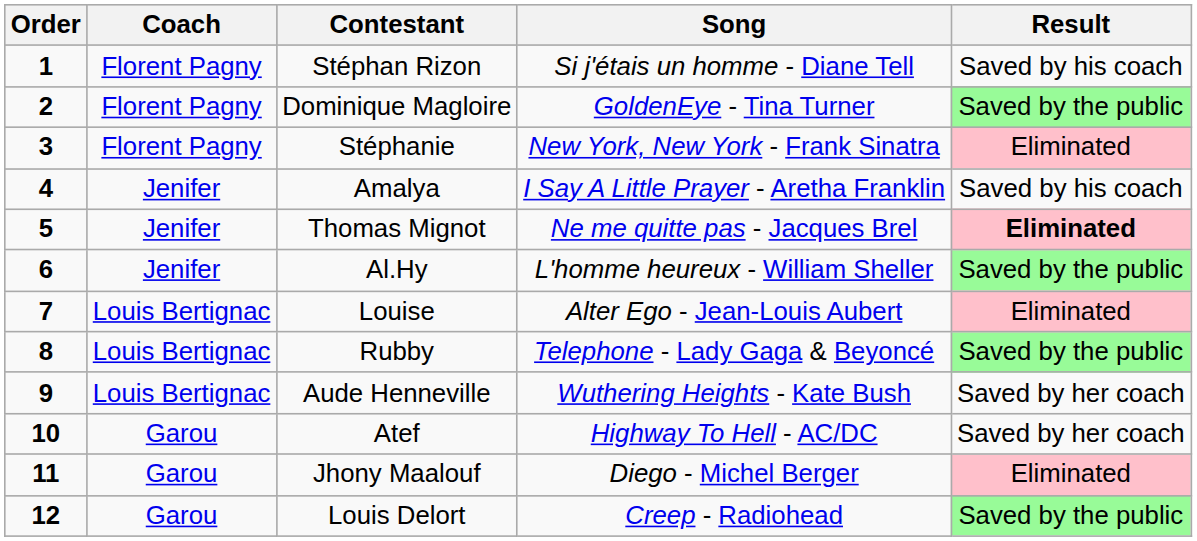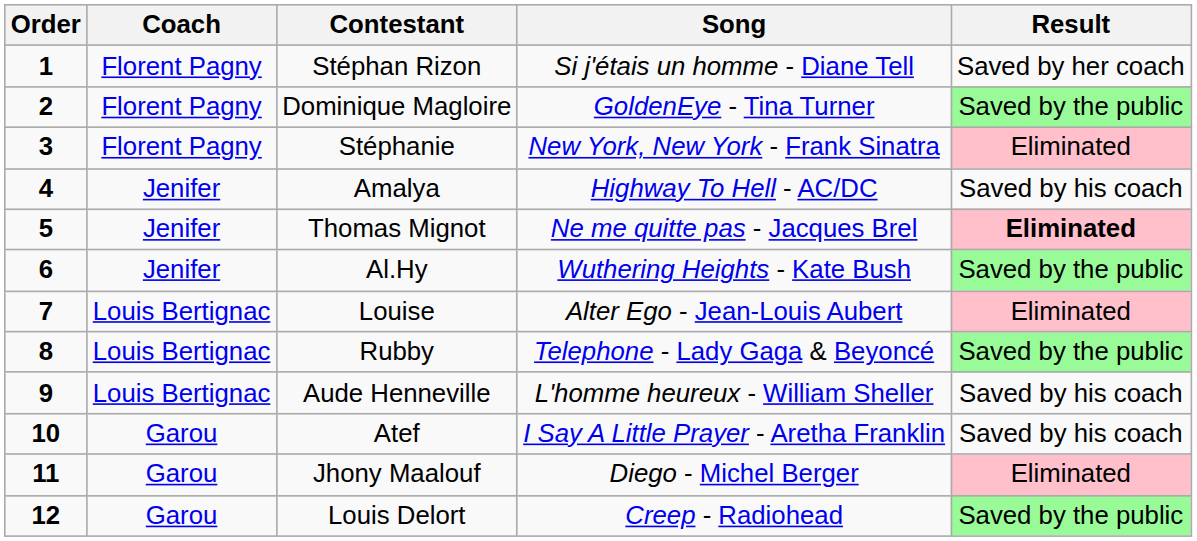 <table class="wikitable sortable" style="text-align: center; width: auto;">
 <tr>
 <th>Order</th>
 <th>Coach</th>
 <th>Contestant</th>
 <th>Song</th>
 <th>Result</th>
 </tr>
 <tr>
 <td><strong>1</strong></td>
 <td><a href='#'>Florent Pagny</a></td>
 <td>Stéphan Rizon</td>
 <td><em>Si j'étais un homme</em> - <a href='#'>Diane Tell</a></td>
-<td>Saved by his coach</td>
+<td>Saved by her coach</td>
 </tr>
 <tr>
 <td><strong>2</strong></td>
 <td><a href='#'>Florent Pagny</a></td>
 <td>Dominique Magloire</td>
 <td><em><a href='#'>GoldenEye</a></em> - <a href='#'>Tina Turner</a></td>
 <td style="background:palegreen">Saved by the public</td>
 </tr>
 <tr>
 <td><strong>3</strong></td>
 <td><a href='#'>Florent Pagny</a></td>
 <td>Stéphanie</td>
 <td><em><a href='#'>New York, New York</a></em> - <a href='#'>Frank Sinatra</a></td>
 <td style="background:pink">Eliminated</td>
 </tr>
 <tr>
 <td><strong>4</strong></td>
 <td><a href='#'>Jenifer</a></td>
 <td>Amalya</td>
-<td><em><a href='#'>I Say A Little Prayer</a></em> - <a href='#'>Aretha Franklin</a></td>
+<td><em><a href='#'>Highway To Hell</a></em> - <a href='#'>AC/DC</a></td>
 <td>Saved by his coach</td>
 </tr>
 <tr>
 <td><strong>5</strong></td>
 <td><a href='#'>Jenifer</a></td>
 <td>Thomas Mignot</td>
 <td><em><a href='#'>Ne me quitte pas</a></em> - <a href='#'>Jacques Brel</a></td>
 <td style="background:pink"><strong>Eliminated</strong></td>
 </tr>
 <tr>
 <td><strong>6</strong></td>
 <td><a href='#'>Jenifer</a></td>
 <td>Al.Hy</td>
-<td><em>L'homme heureux</em> - <a href='#'>William Sheller</a></td>
+<td><em><a href='#'>Wuthering Heights</a></em> - <a href='#'>Kate Bush</a></td>
 <td style="background:palegreen">Saved by the public</td>
 </tr>
 <tr>
 <td><strong>7</strong></td>
 <td><a href='#'>Louis Bertignac</a></td>
 <td>Louise</td>
 <td><em>Alter Ego</em> - <a href='#'>Jean-Louis Aubert</a></td>
 <td style="background:pink">Eliminated</td>
 </tr>
 <tr>
 <td><strong>8</strong></td>
 <td><a href='#'>Louis Bertignac</a></td>
 <td>Rubby</td>
 <td><em><a href='#'>Telephone</a></em> - <a href='#'>Lady Gaga</a> & <a href='#'>Beyoncé</a></td>
 <td style="background:palegreen">Saved by the public</td>
 </tr>
 <tr>
 <td><strong>9</strong></td>
 <td><a href='#'>Louis Bertignac</a></td>
 <td>Aude Henneville</td>
-<td><em><a href='#'>Wuthering Heights</a></em> - <a href='#'>Kate Bush</a></td>
-<td>Saved by her coach</td>
+<td><em>L'homme heureux</em> - <a href='#'>William Sheller</a></td>
+<td>Saved by his coach</td>
 </tr>
 <tr>
 <td><strong>10</strong></td>
 <td><a href='#'>Garou</a></td>
 <td>Atef</td>
-<td><em><a href='#'>Highway To Hell</a></em> - <a href='#'>AC/DC</a></td>
-<td>Saved by her coach</td>
+<td><em><a href='#'>I Say A Little Prayer</a></em> - <a href='#'>Aretha Franklin</a></td>
+<td>Saved by his coach</td>
 </tr>
 <tr>
 <td><strong>11</strong></td>
 <td><a href='#'>Garou</a></td>
 <td>Jhony Maalouf</td>
 <td><em>Diego</em> - <a href='#'>Michel Berger</a></td>
 <td style="background:pink">Eliminated</td>
 </tr>
 <tr>
 <td><strong>12</strong></td>
 <td><a href='#'>Garou</a></td>
 <td>Louis Delort</td>
 <td><em><a href='#'>Creep</a></em> - <a href='#'>Radiohead</a></td>
 <td style="background:palegreen">Saved by the public</td>
 </tr>
 </table>
